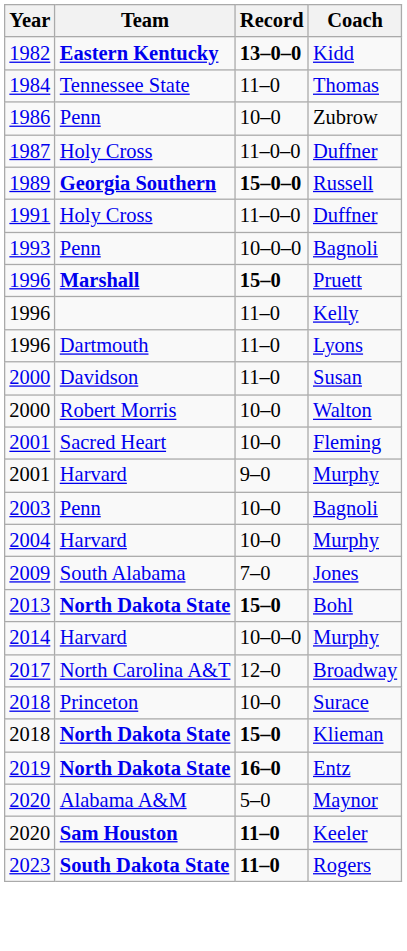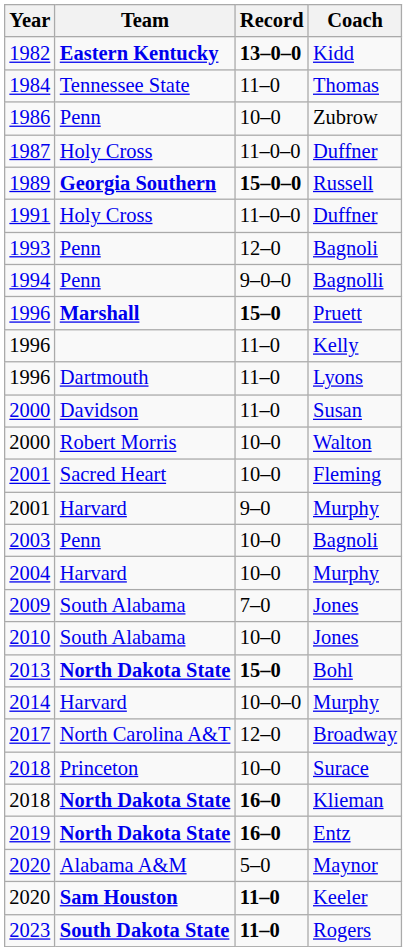 <table class="wikitable sortable">
 <tr>
 <th>Year</th>
 <th>Team</th>
 <th>Record</th>
 <th>Coach</th>
 </tr>
 <tr>
 <td><a href='#'>1982</a></td>
 <td><strong><a href='#'>Eastern Kentucky</a></strong></td>
 <td><strong>13–0–0</strong></td>
 <td><a href='#'>Kidd</a></td>
 </tr>
 <tr>
 <td><a href='#'>1984</a></td>
 <td><a href='#'>Tennessee State</a></td>
 <td>11–0</td>
 <td><a href='#'>Thomas</a></td>
 </tr>
 <tr>
 <td><a href='#'>1986</a></td>
 <td><a href='#'>Penn</a></td>
 <td>10–0</td>
 <td>Zubrow</td>
 </tr>
 <tr>
 <td><a href='#'>1987</a></td>
 <td><a href='#'>Holy Cross</a></td>
 <td>11–0–0</td>
 <td><a href='#'>Duffner</a></td>
 </tr>
 <tr>
 <td><a href='#'>1989</a></td>
 <td><strong><a href='#'>Georgia Southern</a></strong></td>
 <td><strong>15–0–0</strong></td>
 <td><a href='#'>Russell</a></td>
 </tr>
 <tr>
 <td><a href='#'>1991</a></td>
 <td><a href='#'>Holy Cross</a></td>
 <td>11–0–0</td>
 <td><a href='#'>Duffner</a></td>
 </tr>
 <tr>
 <td><a href='#'>1993</a></td>
 <td><a href='#'>Penn</a></td>
-<td>10–0–0</td>
+<td>12–0</td>
 <td><a href='#'>Bagnoli</a></td>
+</tr>
+<tr>
+<td><a href='#'>1994</a></td>
+<td><a href='#'>Penn</a></td>
+<td>9–0–0</td>
+<td><a href='#'>Bagnolli</a></td>
 </tr>
 <tr>
 <td><a href='#'>1996</a></td>
 <td><strong><a href='#'>Marshall</a></strong></td>
 <td><strong>15–0</strong></td>
 <td><a href='#'>Pruett</a></td>
 </tr>
 <tr>
 <td>1996</td>
 <td></td>
 <td>11–0</td>
 <td><a href='#'>Kelly</a></td>
 </tr>
 <tr>
 <td>1996</td>
 <td><a href='#'>Dartmouth</a></td>
 <td>11–0</td>
 <td><a href='#'>Lyons</a></td>
 </tr>
 <tr>
 <td><a href='#'>2000</a></td>
 <td><a href='#'>Davidson</a></td>
 <td>11–0</td>
 <td><a href='#'>Susan</a></td>
 </tr>
 <tr>
 <td>2000</td>
 <td><a href='#'>Robert Morris</a></td>
 <td>10–0</td>
 <td><a href='#'>Walton</a></td>
 </tr>
 <tr>
 <td><a href='#'>2001</a></td>
 <td><a href='#'>Sacred Heart</a></td>
 <td>10–0</td>
 <td><a href='#'>Fleming</a></td>
 </tr>
 <tr>
 <td>2001</td>
 <td><a href='#'>Harvard</a></td>
 <td>9–0</td>
 <td><a href='#'>Murphy</a></td>
 </tr>
 <tr>
 <td><a href='#'>2003</a></td>
 <td><a href='#'>Penn</a></td>
 <td>10–0</td>
 <td><a href='#'>Bagnoli</a></td>
 </tr>
 <tr>
 <td><a href='#'>2004</a></td>
 <td><a href='#'>Harvard</a></td>
 <td>10–0</td>
 <td><a href='#'>Murphy</a></td>
 </tr>
 <tr>
 <td><a href='#'>2009</a></td>
 <td><a href='#'>South Alabama</a></td>
 <td>7–0</td>
 <td><a href='#'>Jones</a></td>
 </tr>
 <tr>
+<td><a href='#'>2010</a></td>
+<td><a href='#'>South Alabama</a></td>
+<td>10–0</td>
+<td><a href='#'>Jones</a></td>
+</tr>
+<tr>
 <td><a href='#'>2013</a></td>
 <td><strong><a href='#'>North Dakota State</a></strong></td>
 <td><strong>15–0</strong></td>
 <td><a href='#'>Bohl</a></td>
 </tr>
 <tr>
 <td><a href='#'>2014</a></td>
 <td><a href='#'>Harvard</a></td>
 <td>10–0–0</td>
 <td><a href='#'>Murphy</a></td>
 </tr>
 <tr>
 <td><a href='#'>2017</a></td>
 <td><a href='#'>North Carolina A&T</a></td>
 <td>12–0</td>
 <td><a href='#'>Broadway</a></td>
 </tr>
 <tr>
 <td><a href='#'>2018</a></td>
 <td><a href='#'>Princeton</a></td>
 <td>10–0</td>
 <td><a href='#'>Surace</a></td>
 </tr>
 <tr>
 <td>2018</td>
 <td><strong><a href='#'>North Dakota State</a></strong></td>
-<td><strong>15–0</strong></td>
+<td><strong>16–0</strong></td>
 <td><a href='#'>Klieman</a></td>
 </tr>
 <tr>
 <td><a href='#'>2019</a></td>
 <td><strong><a href='#'>North Dakota State</a></strong></td>
 <td><strong>16–0</strong></td>
 <td><a href='#'>Entz</a></td>
 </tr>
 <tr>
 <td><a href='#'>2020</a></td>
 <td><a href='#'>Alabama A&M</a></td>
 <td>5–0</td>
 <td><a href='#'>Maynor</a></td>
 </tr>
 <tr>
 <td>2020</td>
 <td><strong><a href='#'>Sam Houston</a></strong></td>
 <td><strong>11–0</strong></td>
 <td><a href='#'>Keeler</a></td>
 </tr>
 <tr>
 <td><a href='#'>2023</a></td>
 <td><strong><a href='#'>South Dakota State</a></strong></td>
 <td><strong>11–0</strong></td>
 <td><a href='#'>Rogers</a></td>
 </tr>
 </table>
